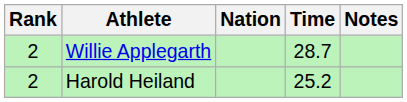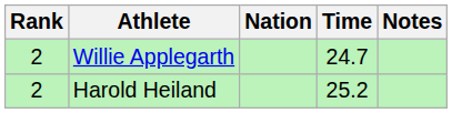 <table class="wikitable sortable" style="text-align:center">
 <tr>
 <th>Rank</th>
 <th>Athlete</th>
 <th>Nation</th>
 <th>Time</th>
 <th>Notes</th>
 </tr>
 <tr bgcolor=bbf3bb>
 <td>2</td>
 <td align=left><a href='#'>Willie Applegarth</a></td>
 <td align=left></td>
-<td>28.7</td>
+<td>24.7</td>
 <td></td>
 </tr>
 <tr bgcolor=bbf3bb>
 <td>2</td>
 <td align=left>Harold Heiland</td>
 <td align=left></td>
 <td>25.2</td>
 <td></td>
 </tr>
 </table>
